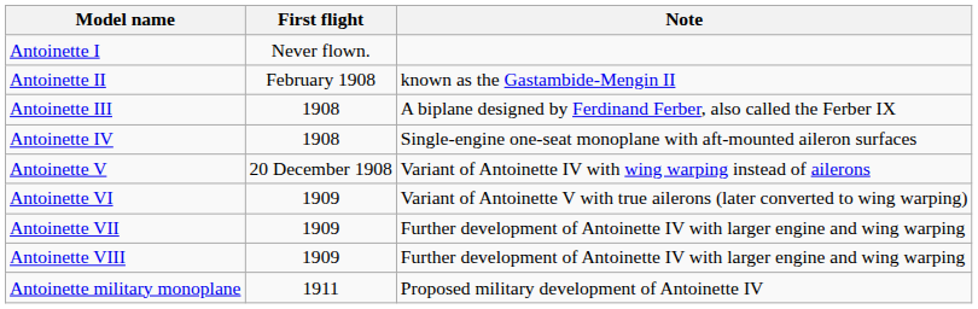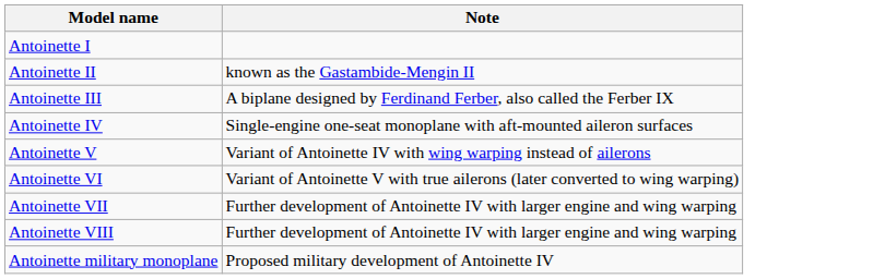 <table class="wikitable">
 <tr>
 <th>Model name</th>
-<th>First flight</th>
 <th>Note</th>
 </tr>
 <tr>
 <td align=left><a href='#'>Antoinette I</a></td>
-<td align=center>Never flown.</td>
 <td align=left></td>
 </tr>
 <tr>
 <td align=left><a href='#'>Antoinette II</a></td>
-<td align=center>February 1908 </td>
 <td align=left>known as the <a href='#'>Gastambide-Mengin II</a></td>
 </tr>
 <tr>
 <td align=left><a href='#'>Antoinette III</a></td>
-<td align=center>1908</td>
 <td align=left>A biplane designed by <a href='#'>Ferdinand Ferber</a>, also called the Ferber IX</td>
 </tr>
 <tr>
 <td align=left><a href='#'>Antoinette IV</a></td>
-<td align=center>1908</td>
 <td align=left>Single-engine one-seat monoplane with aft-mounted aileron surfaces</td>
 </tr>
 <tr>
 <td align=left><a href='#'>Antoinette V</a></td>
-<td align=center>20 December 1908</td>
 <td align=left>Variant of Antoinette IV with <a href='#'>wing warping</a> instead of <a href='#'>ailerons</a></td>
 </tr>
 <tr>
 <td align=left><a href='#'>Antoinette VI</a></td>
-<td align=center>1909</td>
 <td align=left>Variant of Antoinette V with true ailerons (later converted to wing warping)</td>
 </tr>
 <tr>
 <td align=left><a href='#'>Antoinette VII</a></td>
-<td align=center>1909</td>
 <td align=left>Further development of Antoinette IV with larger engine and wing warping</td>
 </tr>
 <tr>
 <td align=left><a href='#'>Antoinette VIII</a></td>
-<td align=center>1909</td>
 <td align=left>Further development of Antoinette IV with larger engine and wing warping</td>
 </tr>
 <tr>
 <td align=left><a href='#'>Antoinette military monoplane</a></td>
-<td align=center>1911</td>
 <td align=left>Proposed military development of Antoinette IV</td>
 </tr>
 </table>
